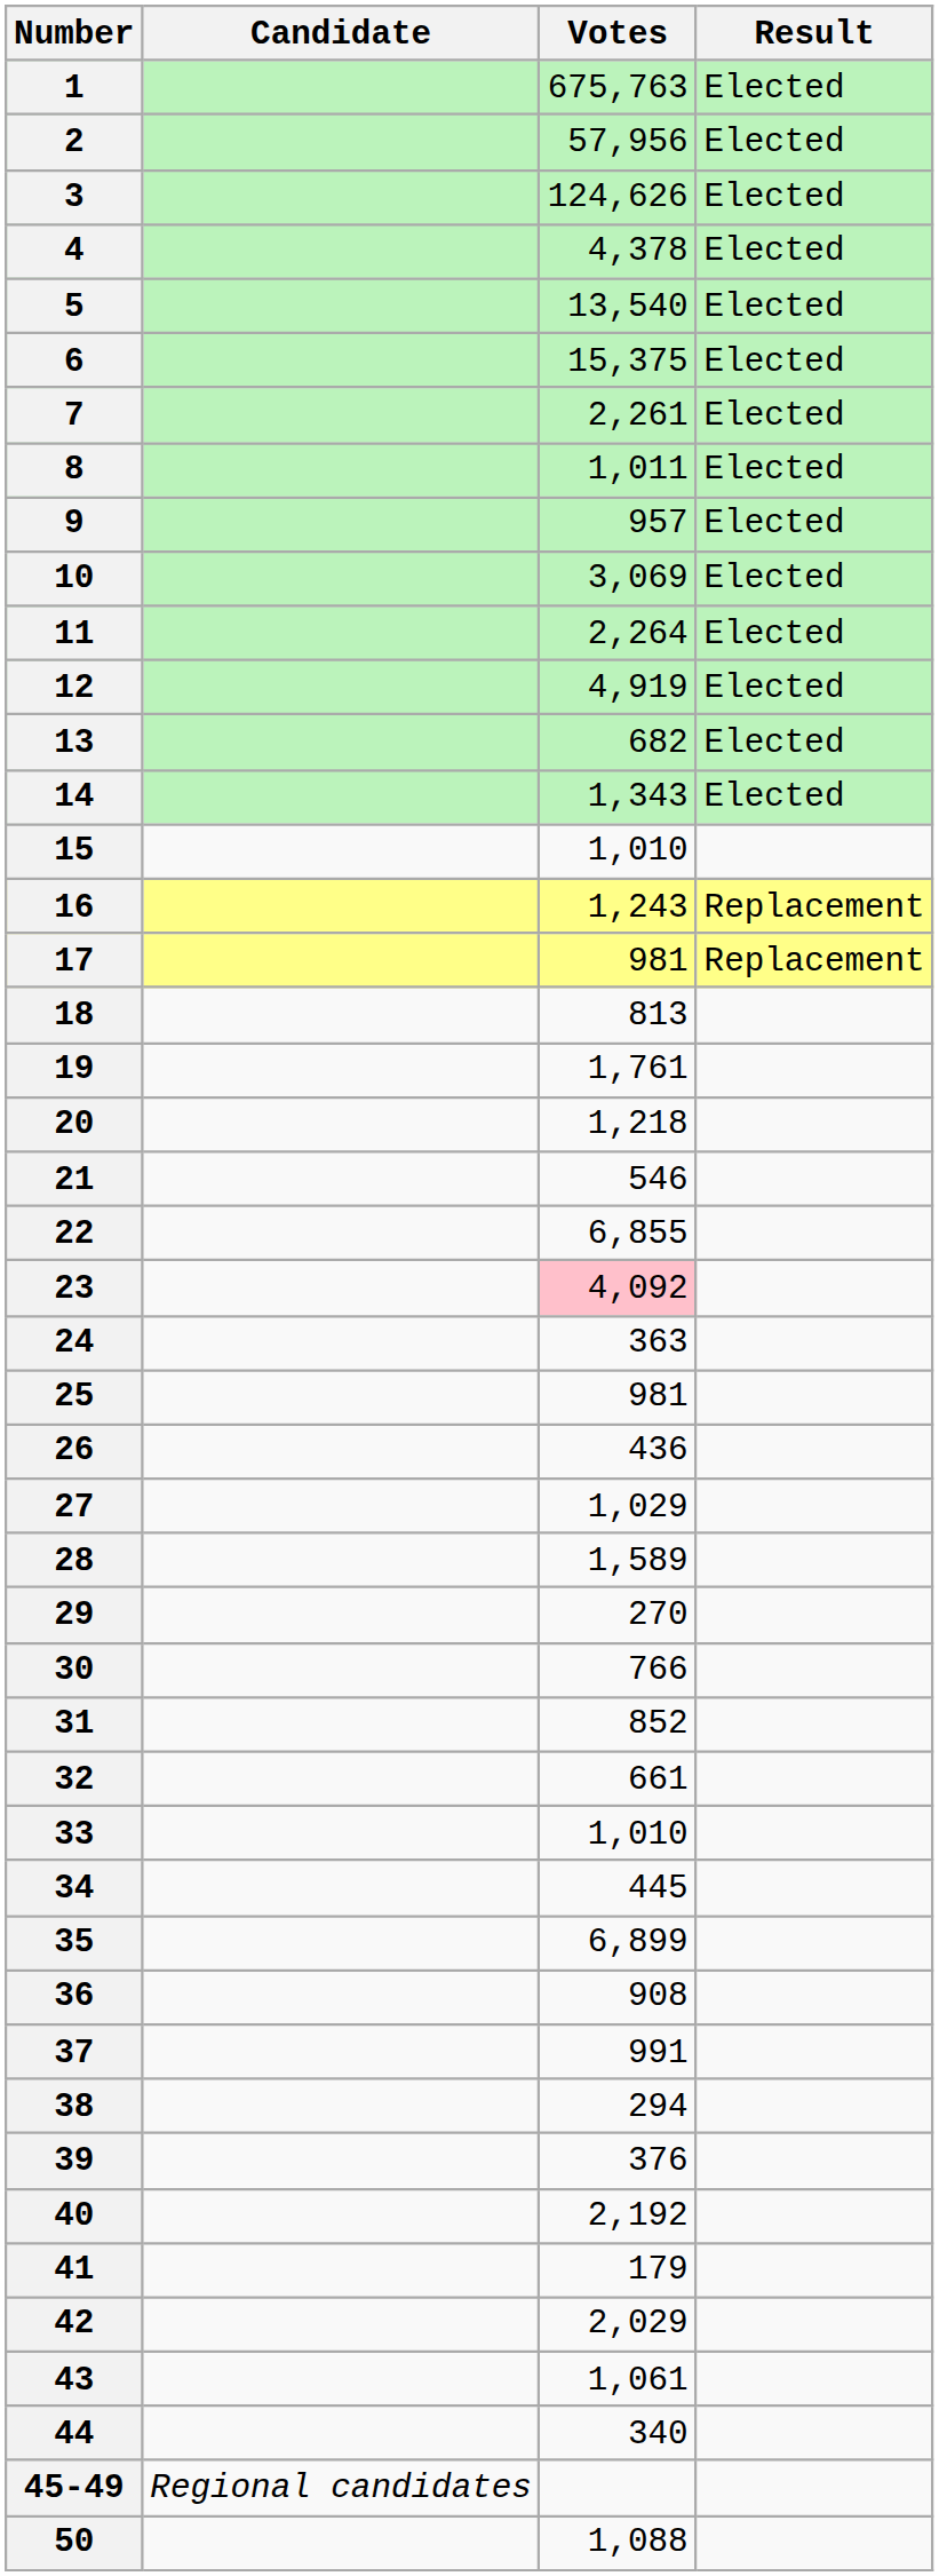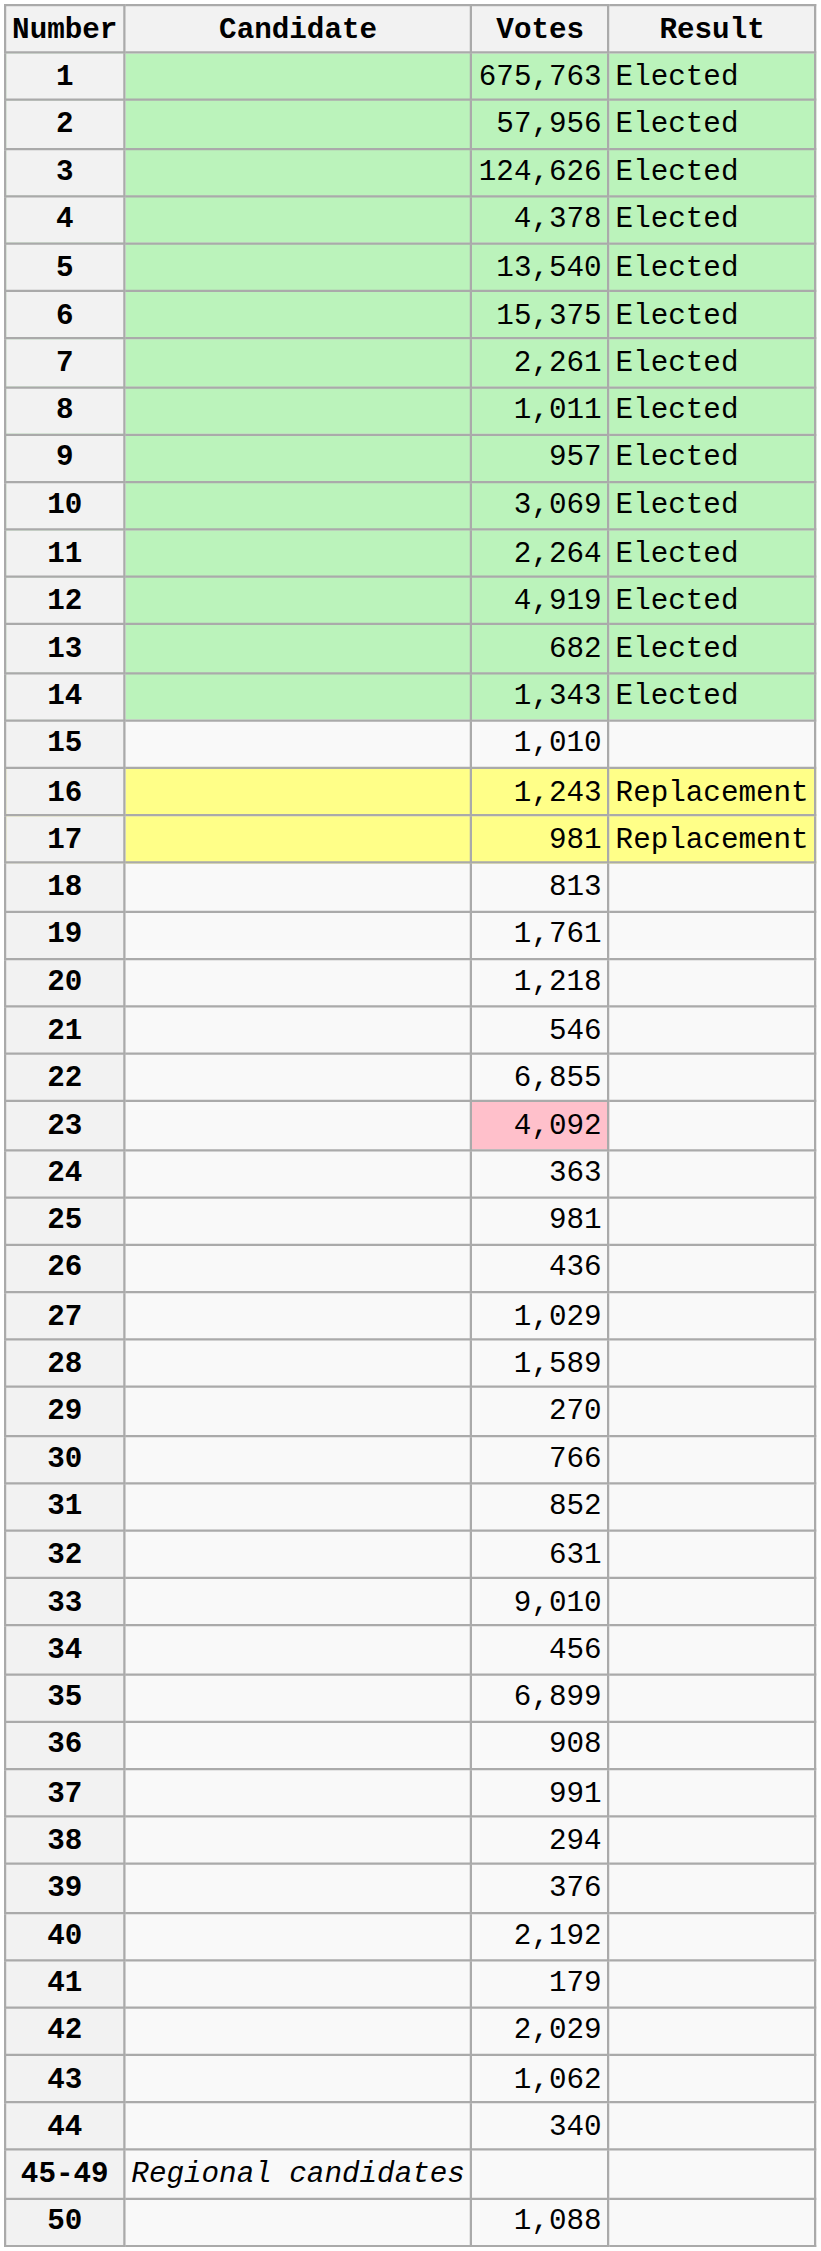 <table class="wikitable sortable">
 <tr>
 <th scope="col">Number</th>
 <th scope="col">Candidate</th>
 <th scope="col">Votes</th>
 <th scope="col">Result</th>
 </tr>
 <tr bgcolor=bbf3bb>
 <th scope="row">1</th>
 <td></td>
 <td style="text-align:right">675,763</td>
 <td>Elected</td>
 </tr>
 <tr bgcolor=bbf3bb>
 <th scope="row">2</th>
 <td></td>
 <td style="text-align:right">57,956</td>
 <td>Elected</td>
 </tr>
 <tr bgcolor=bbf3bb>
 <th scope="row">3</th>
 <td></td>
 <td style="text-align:right">124,626</td>
 <td>Elected</td>
 </tr>
 <tr bgcolor=bbf3bb>
 <th scope="row">4</th>
 <td></td>
 <td style="text-align:right">4,378</td>
 <td>Elected</td>
 </tr>
 <tr bgcolor=bbf3bb>
 <th scope="row">5</th>
 <td></td>
 <td style="text-align:right">13,540</td>
 <td>Elected</td>
 </tr>
 <tr bgcolor=bbf3bb>
 <th scope="row">6</th>
 <td></td>
 <td style="text-align:right">15,375</td>
 <td>Elected</td>
 </tr>
 <tr bgcolor=bbf3bb>
 <th scope="row">7</th>
 <td></td>
 <td style="text-align:right">2,261</td>
 <td>Elected</td>
 </tr>
 <tr bgcolor=bbf3bb>
 <th scope="row">8</th>
 <td></td>
 <td style="text-align:right">1,011</td>
 <td>Elected</td>
 </tr>
 <tr bgcolor=bbf3bb>
 <th scope="row">9</th>
 <td></td>
 <td style="text-align:right">957</td>
 <td>Elected</td>
 </tr>
 <tr bgcolor=bbf3bb>
 <th scope="row">10</th>
 <td></td>
 <td style="text-align:right">3,069</td>
 <td>Elected</td>
 </tr>
 <tr bgcolor=bbf3bb>
 <th scope="row">11</th>
 <td></td>
 <td style="text-align:right">2,264</td>
 <td>Elected</td>
 </tr>
 <tr bgcolor=bbf3bb>
 <th scope="row">12</th>
 <td></td>
 <td style="text-align:right">4,919</td>
 <td>Elected</td>
 </tr>
 <tr bgcolor=bbf3bb>
 <th scope="row">13</th>
 <td></td>
 <td style="text-align:right">682</td>
 <td>Elected</td>
 </tr>
 <tr bgcolor=bbf3bb>
 <th scope="row">14</th>
 <td></td>
 <td style="text-align:right">1,343</td>
 <td>Elected</td>
 </tr>
 <tr>
 <th scope="row">15</th>
 <td></td>
 <td style="text-align:right">1,010</td>
 <td></td>
 </tr>
 <tr bgcolor=#FF8>
 <th scope="row">16</th>
 <td></td>
 <td style="text-align:right">1,243</td>
 <td>Replacement</td>
 </tr>
 <tr bgcolor=#FF8>
 <th scope="row">17</th>
 <td></td>
 <td style="text-align:right">981</td>
 <td>Replacement</td>
 </tr>
 <tr>
 <th scope="row">18</th>
 <td></td>
 <td style="text-align:right">813</td>
 <td></td>
 </tr>
 <tr>
 <th scope="row">19</th>
 <td></td>
 <td style="text-align:right">1,761</td>
 <td></td>
 </tr>
 <tr>
 <th scope="row">20</th>
 <td></td>
 <td style="text-align:right">1,218</td>
 <td></td>
 </tr>
 <tr>
 <th scope="row">21</th>
 <td></td>
 <td style="text-align:right">546</td>
 <td></td>
 </tr>
 <tr>
 <th scope="row">22</th>
 <td></td>
 <td style="text-align:right">6,855</td>
 <td></td>
 </tr>
 <tr>
 <th scope="row">23</th>
 <td></td>
 <td style="background: pink; text-align:right">4,092</td>
 <td></td>
 </tr>
 <tr>
 <th scope="row">24</th>
 <td></td>
 <td style="text-align:right">363</td>
 <td></td>
 </tr>
 <tr>
 <th scope="row">25</th>
 <td></td>
 <td style="text-align:right">981</td>
 <td></td>
 </tr>
 <tr>
 <th scope="row">26</th>
 <td></td>
 <td style="text-align:right">436</td>
 <td></td>
 </tr>
 <tr>
 <th scope="row">27</th>
 <td></td>
 <td style="text-align:right">1,029</td>
 <td></td>
 </tr>
 <tr>
 <th scope="row">28</th>
 <td></td>
 <td style="text-align:right">1,589</td>
 <td></td>
 </tr>
 <tr>
 <th scope="row">29</th>
 <td></td>
 <td style="text-align:right">270</td>
 <td></td>
 </tr>
 <tr>
 <th scope="row">30</th>
 <td></td>
 <td style="text-align:right">766</td>
 <td></td>
 </tr>
 <tr>
 <th scope="row">31</th>
 <td></td>
 <td style="text-align:right">852</td>
 <td></td>
 </tr>
 <tr>
 <th scope="row">32</th>
 <td></td>
-<td style="text-align:right">661</td>
+<td style="text-align:right">631</td>
 <td></td>
 </tr>
 <tr>
 <th scope="row">33</th>
 <td></td>
-<td style="text-align:right">1,010</td>
+<td style="text-align:right">9,010</td>
 <td></td>
 </tr>
 <tr>
 <th scope="row">34</th>
 <td></td>
-<td style="text-align:right">445</td>
+<td style="text-align:right">456</td>
 <td></td>
 </tr>
 <tr>
 <th scope="row">35</th>
 <td></td>
 <td style="text-align:right">6,899</td>
 <td></td>
 </tr>
 <tr>
 <th scope="row">36</th>
 <td></td>
 <td style="text-align:right">908</td>
 <td></td>
 </tr>
 <tr>
 <th scope="row">37</th>
 <td></td>
 <td style="text-align:right">991</td>
 <td></td>
 </tr>
 <tr>
 <th scope="row">38</th>
 <td></td>
 <td style="text-align:right">294</td>
 <td></td>
 </tr>
 <tr>
 <th scope="row">39</th>
 <td></td>
 <td style="text-align:right">376</td>
 <td></td>
 </tr>
 <tr>
 <th scope="row">40</th>
 <td></td>
 <td style="text-align:right">2,192</td>
 <td></td>
 </tr>
 <tr>
 <th scope="row">41</th>
 <td></td>
 <td style="text-align:right">179</td>
 <td></td>
 </tr>
 <tr>
 <th scope="row">42</th>
 <td></td>
 <td style="text-align:right">2,029</td>
 <td></td>
 </tr>
 <tr>
 <th scope="row">43</th>
 <td></td>
-<td style="text-align:right">1,061</td>
+<td style="text-align:right">1,062</td>
 <td></td>
 </tr>
 <tr>
 <th scope="row">44</th>
 <td></td>
 <td style="text-align:right">340</td>
 <td></td>
 </tr>
 <tr>
 <th scope="row">45-49</th>
 <td><em>Regional candidates</em></td>
 <td style="text-align:right"></td>
 <td></td>
 </tr>
 <tr>
 <th scope="row">50</th>
 <td></td>
 <td style="text-align:right">1,088</td>
 <td></td>
 </tr>
 </table>
